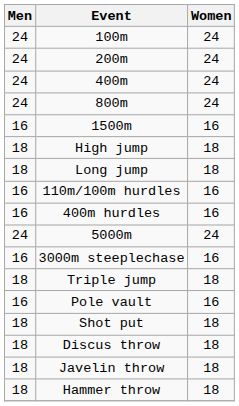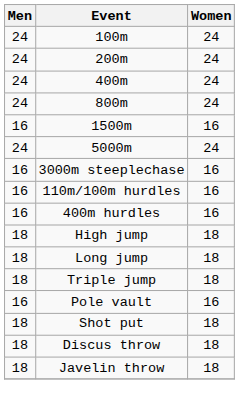 <table class="wikitable" style="text-align:center;">
 <tr>
 <th>Men</th>
 <th>Event</th>
 <th>Women</th>
 </tr>
 <tr>
 <td>24</td>
 <td>100m</td>
 <td>24</td>
 </tr>
 <tr>
 <td>24</td>
 <td>200m</td>
 <td>24</td>
 </tr>
 <tr>
 <td>24</td>
 <td>400m</td>
 <td>24</td>
 </tr>
 <tr>
 <td>24</td>
 <td>800m</td>
 <td>24</td>
 </tr>
 <tr>
 <td>16</td>
 <td>1500m</td>
 <td>16</td>
 </tr>
 <tr>
-<td>18</td>
-<td>High jump</td>
-<td>18</td>
+<td>24</td>
+<td>5000m</td>
+<td>24</td>
 </tr>
 <tr>
-<td>18</td>
-<td>Long jump</td>
-<td>18</td>
+<td>16</td>
+<td>3000m steeplechase</td>
+<td>16</td>
 </tr>
 <tr>
 <td>16</td>
 <td>110m/100m hurdles</td>
 <td>16</td>
 </tr>
 <tr>
 <td>16</td>
 <td>400m hurdles</td>
 <td>16</td>
 </tr>
 <tr>
-<td>24</td>
-<td>5000m</td>
-<td>24</td>
+<td>18</td>
+<td>High jump</td>
+<td>18</td>
 </tr>
 <tr>
-<td>16</td>
-<td>3000m steeplechase</td>
-<td>16</td>
+<td>18</td>
+<td>Long jump</td>
+<td>18</td>
 </tr>
 <tr>
 <td>18</td>
 <td>Triple jump</td>
 <td>18</td>
 </tr>
 <tr>
 <td>16</td>
 <td>Pole vault</td>
 <td>16</td>
 </tr>
 <tr>
 <td>18</td>
 <td>Shot put</td>
 <td>18</td>
 </tr>
 <tr>
 <td>18</td>
 <td>Discus throw</td>
 <td>18</td>
 </tr>
 <tr>
 <td>18</td>
 <td>Javelin throw</td>
 <td>18</td>
 </tr>
 <tr>
-<td>18</td>
-<td>Hammer throw</td>
-<td>18</td>
-</tr>
-<tr>
 </tr>
 </table>
